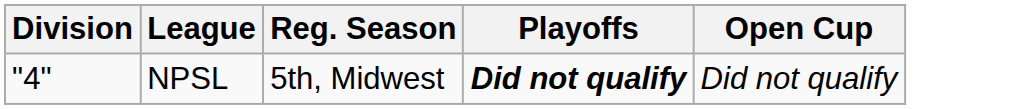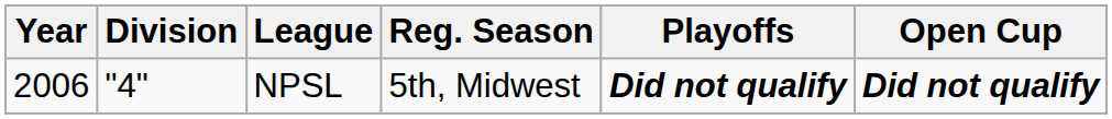 <table class="wikitable">
 <tr>
+<th>Year</th>
 <th>Division</th>
 <th>League</th>
 <th>Reg. Season</th>
 <th>Playoffs</th>
 <th>Open Cup</th>
 </tr>
 <tr>
+<td>2006</td>
 <td>"4"</td>
 <td>NPSL</td>
 <td>5th, Midwest</td>
 <td><strong><em>Did not qualify</em></strong></td>
-<td><em>Did not qualify</em></td>
+<td><strong><em>Did not qualify</em></strong></td>
 </tr>
 </table>
